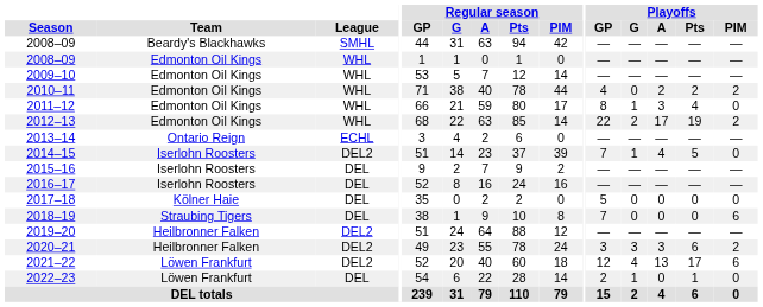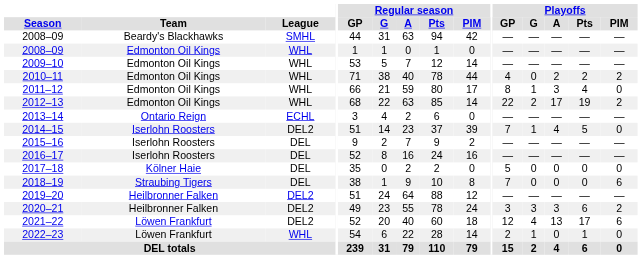 <table border="0" cellpadding="1" cellspacing="0" style="text-align:center; width:60em">
 <tr bgcolor="#e0e0e0">
 <th colspan="3" bgcolor="#ffffff"></th>
 <th rowspan="99" bgcolor="#ffffff"></th>
 <th colspan="5"><a href='#'>Regular season</a></th>
 <th rowspan="99" bgcolor="#ffffff"></th>
 <th colspan="5"><a href='#'>Playoffs</a></th>
 </tr>
 <tr bgcolor="#e0e0e0">
 <th><a href='#'>Season</a></th>
 <th>Team</th>
 <th>League</th>
 <th>GP</th>
 <th><a href='#'>G</a></th>
 <th><a href='#'>A</a></th>
 <th><a href='#'>Pts</a></th>
 <th><a href='#'>PIM</a></th>
 <th>GP</th>
 <th>G</th>
 <th>A</th>
 <th>Pts</th>
 <th>PIM</th>
 </tr>
 <tr>
 <td>2008–09</td>
 <td>Beardy's Blackhawks</td>
 <td><a href='#'>SMHL</a></td>
 <td>44</td>
 <td>31</td>
 <td>63</td>
 <td>94</td>
 <td>42</td>
 <td>—</td>
 <td>—</td>
 <td>—</td>
 <td>—</td>
 <td>—</td>
 </tr>
 <tr bgcolor="#f0f0f0">
 <td><a href='#'>2008–09</a></td>
 <td><a href='#'>Edmonton Oil Kings</a></td>
 <td><a href='#'>WHL</a></td>
 <td>1</td>
 <td>1</td>
 <td>0</td>
 <td>1</td>
 <td>0</td>
 <td>—</td>
 <td>—</td>
 <td>—</td>
 <td>—</td>
 <td>—</td>
 </tr>
 <tr>
 <td><a href='#'>2009–10</a></td>
 <td>Edmonton Oil Kings</td>
 <td>WHL</td>
 <td>53</td>
 <td>5</td>
 <td>7</td>
 <td>12</td>
 <td>14</td>
 <td>—</td>
 <td>—</td>
 <td>—</td>
 <td>—</td>
 <td>—</td>
 </tr>
 <tr bgcolor="#f0f0f0">
 <td><a href='#'>2010–11</a></td>
 <td>Edmonton Oil Kings</td>
 <td>WHL</td>
 <td>71</td>
 <td>38</td>
 <td>40</td>
 <td>78</td>
 <td>44</td>
 <td>4</td>
 <td>0</td>
 <td>2</td>
 <td>2</td>
 <td>2</td>
 </tr>
 <tr>
 <td><a href='#'>2011–12</a></td>
 <td>Edmonton Oil Kings</td>
 <td>WHL</td>
 <td>66</td>
 <td>21</td>
 <td>59</td>
 <td>80</td>
 <td>17</td>
 <td>8</td>
 <td>1</td>
 <td>3</td>
 <td>4</td>
 <td>0</td>
 </tr>
 <tr bgcolor="#f0f0f0">
 <td><a href='#'>2012–13</a></td>
 <td>Edmonton Oil Kings</td>
 <td>WHL</td>
 <td>68</td>
 <td>22</td>
 <td>63</td>
 <td>85</td>
 <td>14</td>
 <td>22</td>
 <td>2</td>
 <td>17</td>
 <td>19</td>
 <td>2</td>
 </tr>
 <tr>
 <td><a href='#'>2013–14</a></td>
 <td><a href='#'>Ontario Reign</a></td>
 <td><a href='#'>ECHL</a></td>
 <td>3</td>
 <td>4</td>
 <td>2</td>
 <td>6</td>
 <td>0</td>
 <td>—</td>
 <td>—</td>
 <td>—</td>
 <td>—</td>
 <td>—</td>
 </tr>
 <tr bgcolor="#f0f0f0">
 <td><a href='#'>2014–15</a></td>
 <td><a href='#'>Iserlohn Roosters</a></td>
 <td>DEL2</td>
 <td>51</td>
 <td>14</td>
 <td>23</td>
 <td>37</td>
 <td>39</td>
 <td>7</td>
 <td>1</td>
 <td>4</td>
 <td>5</td>
 <td>0</td>
 </tr>
 <tr>
 <td><a href='#'>2015–16</a></td>
 <td>Iserlohn Roosters</td>
 <td>DEL</td>
 <td>9</td>
 <td>2</td>
 <td>7</td>
 <td>9</td>
 <td>2</td>
 <td>—</td>
 <td>—</td>
 <td>—</td>
 <td>—</td>
 <td>—</td>
 </tr>
 <tr bgcolor="#f0f0f0">
 <td><a href='#'>2016–17</a></td>
 <td>Iserlohn Roosters</td>
 <td>DEL</td>
 <td>52</td>
 <td>8</td>
 <td>16</td>
 <td>24</td>
 <td>16</td>
 <td>—</td>
 <td>—</td>
 <td>—</td>
 <td>—</td>
 <td>—</td>
 </tr>
 <tr>
 <td><a href='#'>2017–18</a></td>
 <td><a href='#'>Kölner Haie</a></td>
 <td>DEL</td>
 <td>35</td>
 <td>0</td>
 <td>2</td>
 <td>2</td>
 <td>0</td>
 <td>5</td>
 <td>0</td>
 <td>0</td>
 <td>0</td>
 <td>0</td>
 </tr>
 <tr bgcolor="#f0f0f0">
 <td><a href='#'>2018–19</a></td>
 <td><a href='#'>Straubing Tigers</a></td>
 <td>DEL</td>
 <td>38</td>
 <td>1</td>
 <td>9</td>
 <td>10</td>
 <td>8</td>
 <td>7</td>
 <td>0</td>
 <td>0</td>
 <td>0</td>
 <td>6</td>
 </tr>
 <tr>
 <td><a href='#'>2019–20</a></td>
 <td><a href='#'>Heilbronner Falken</a></td>
 <td><a href='#'>DEL2</a></td>
 <td>51</td>
 <td>24</td>
 <td>64</td>
 <td>88</td>
 <td>12</td>
 <td>—</td>
 <td>—</td>
 <td>—</td>
 <td>—</td>
 <td>—</td>
 </tr>
 <tr bgcolor="#f0f0f0">
 <td><a href='#'>2020–21</a></td>
 <td>Heilbronner Falken</td>
 <td>DEL2</td>
 <td>49</td>
 <td>23</td>
 <td>55</td>
 <td>78</td>
 <td>24</td>
 <td>3</td>
 <td>3</td>
 <td>3</td>
 <td>6</td>
 <td>2</td>
 </tr>
 <tr>
 <td><a href='#'>2021–22</a></td>
 <td><a href='#'>Löwen Frankfurt</a></td>
 <td>DEL2</td>
 <td>52</td>
 <td>20</td>
 <td>40</td>
 <td>60</td>
 <td>18</td>
 <td>12</td>
 <td>4</td>
 <td>13</td>
 <td>17</td>
 <td>6</td>
 </tr>
 <tr bgcolor="#f0f0f0">
 <td><a href='#'>2022–23</a></td>
 <td>Löwen Frankfurt</td>
-<td>DEL</td>
+<td><a href='#'>WHL</a></td>
 <td>54</td>
 <td>6</td>
 <td>22</td>
 <td>28</td>
 <td>14</td>
 <td>2</td>
 <td>1</td>
 <td>0</td>
 <td>1</td>
 <td>0</td>
 </tr>
 <tr bgcolor="#e0e0e0">
 <th colspan="3">DEL totals</th>
 <th>239</th>
 <th>31</th>
 <th>79</th>
 <th>110</th>
 <th>79</th>
 <th>15</th>
 <th>2</th>
 <th>4</th>
 <th>6</th>
 <th>0</th>
 </tr>
 </table>
